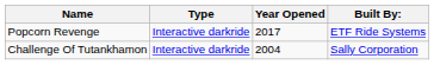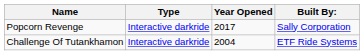 <table class="wikitable">
 <tr>
 <th>Name</th>
 <th>Type</th>
 <th>Year Opened</th>
 <th>Built By:</th>
 </tr>
 <tr>
 <td>Popcorn Revenge</td>
 <td><a href='#'>Interactive darkride</a></td>
 <td>2017</td>
-<td><a href='#'>ETF Ride Systems</a></td>
+<td><a href='#'>Sally Corporation</a></td>
 </tr>
 <tr>
 <td>Challenge Of Tutankhamon</td>
 <td><a href='#'>Interactive darkride</a></td>
 <td>2004</td>
-<td><a href='#'>Sally Corporation</a></td>
+<td><a href='#'>ETF Ride Systems</a></td>
 </tr>
 </table>
